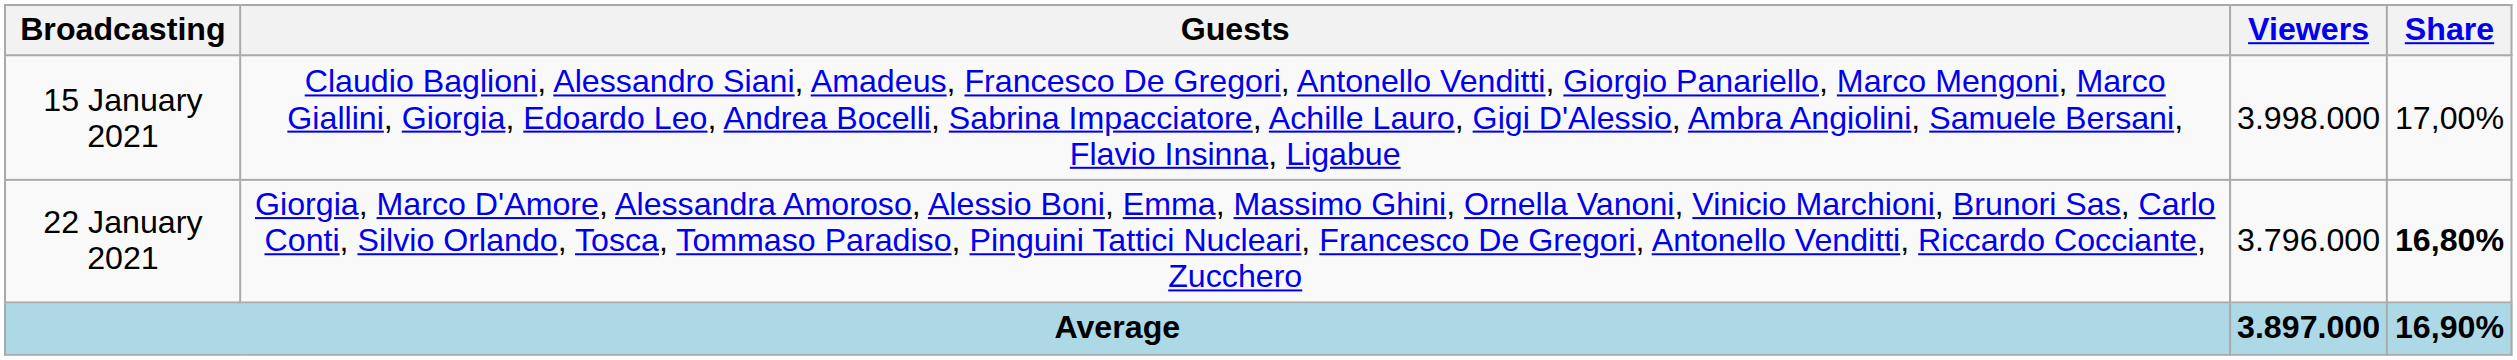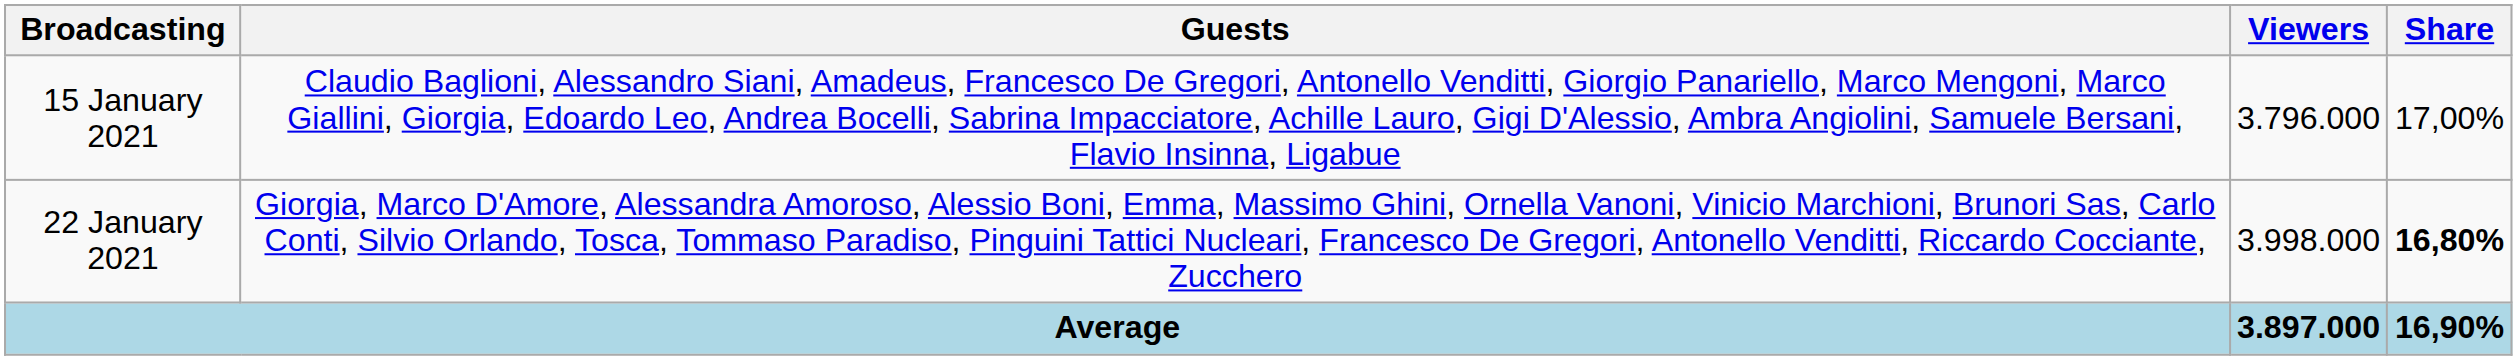 <table class="wikitable" style="text-align:center;">
 <tr>
 <th>Broadcasting</th>
 <th>Guests</th>
 <th><a href='#'>Viewers</a></th>
 <th><a href='#'>Share</a></th>
 </tr>
 <tr>
 <td>15 January 2021</td>
 <td><a href='#'>Claudio Baglioni</a>, <a href='#'>Alessandro Siani</a>, <a href='#'>Amadeus</a>, <a href='#'>Francesco De Gregori</a>, <a href='#'>Antonello Venditti</a>, <a href='#'>Giorgio Panariello</a>, <a href='#'>Marco Mengoni</a>, <a href='#'>Marco Giallini</a>, <a href='#'>Giorgia</a>, <a href='#'>Edoardo Leo</a>, <a href='#'>Andrea Bocelli</a>, <a href='#'>Sabrina Impacciatore</a>, <a href='#'>Achille Lauro</a>, <a href='#'>Gigi D'Alessio</a>, <a href='#'>Ambra Angiolini</a>, <a href='#'>Samuele Bersani</a>, <a href='#'>Flavio Insinna</a>, <a href='#'>Ligabue</a></td>
-<td>3.998.000</td>
+<td>3.796.000</td>
 <td>17,00%</td>
 </tr>
 <tr>
 <td>22 January 2021</td>
 <td><a href='#'>Giorgia</a>, <a href='#'>Marco D'Amore</a>, <a href='#'>Alessandra Amoroso</a>, <a href='#'>Alessio Boni</a>, <a href='#'>Emma</a>, <a href='#'>Massimo Ghini</a>, <a href='#'>Ornella Vanoni</a>, <a href='#'>Vinicio Marchioni</a>, <a href='#'>Brunori Sas</a>, <a href='#'>Carlo Conti</a>, <a href='#'>Silvio Orlando</a>, <a href='#'>Tosca</a>, <a href='#'>Tommaso Paradiso</a>, <a href='#'>Pinguini Tattici Nucleari</a>, <a href='#'>Francesco De Gregori</a>, <a href='#'>Antonello Venditti</a>, <a href='#'>Riccardo Cocciante</a>, <a href='#'>Zucchero</a></td>
-<td>3.796.000</td>
+<td>3.998.000</td>
 <td><strong>16,80%</strong></td>
 </tr>
 <tr>
 <td colspan="2" bgcolor="lightblue"><div><strong>Average</strong></div></td>
 <td bgcolor="lightblue"><strong>3.897.000</strong></td>
 <td bgcolor="lightblue"><strong>16,90%</strong></td>
 </tr>
 </table>
